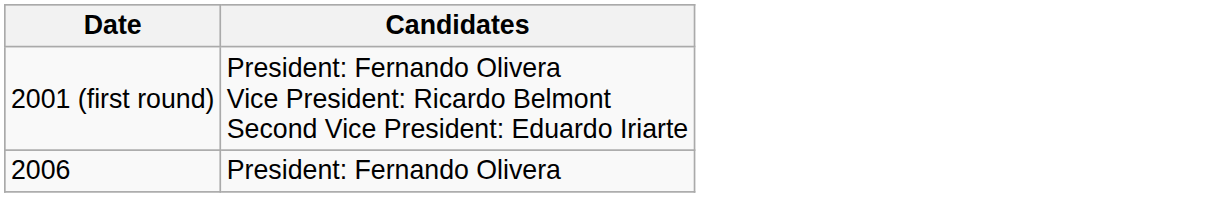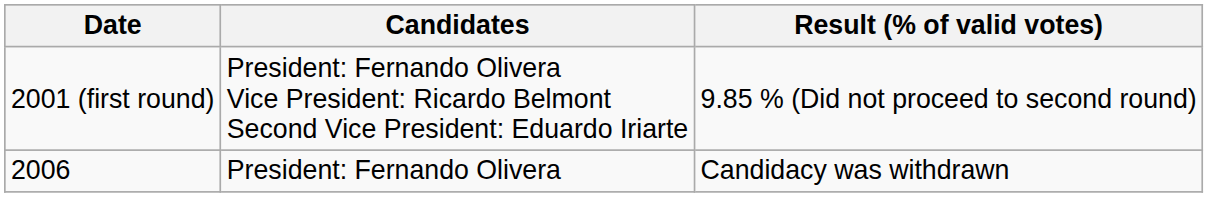 <table class="wikitable">
 <tr>
 <th>Date</th>
 <th>Candidates</th>
+<th>Result (% of valid votes)</th>
 </tr>
 <tr>
 <td>2001 (first round)</td>
 <td>President: Fernando Olivera<br>Vice President: Ricardo Belmont<br>Second Vice President: Eduardo Iriarte</td>
+<td>9.85 % (Did not proceed to second round)</td>
 </tr>
 <tr>
 <td>2006</td>
 <td>President: Fernando Olivera</td>
+<td>Candidacy was withdrawn</td>
 </tr>
 </table>
